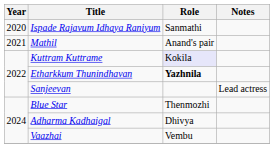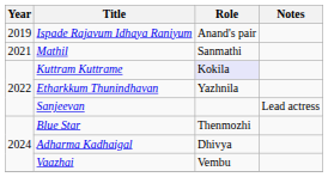 <table class="wikitable sortable">
 <tr>
 <th>Year</th>
 <th>Title</th>
 <th>Role</th>
 <th>Notes</th>
 </tr>
 <tr>
-<td>2020</td>
+<td>2019</td>
 <td><em><a href='#'>Ispade Rajavum Idhaya Raniyum</a></em></td>
-<td>Sanmathi</td>
+<td>Anand's pair</td>
 <td></td>
 </tr>
 <tr>
 <td>2021</td>
 <td><em><a href='#'>Mathil</a></em></td>
-<td>Anand's pair</td>
+<td>Sanmathi</td>
 <td></td>
 </tr>
 <tr>
 <td rowspan="3">2022</td>
 <td><em><a href='#'>Kuttram Kuttrame</a></em></td>
 <td style="background: lavender;">Kokila</td>
 <td></td>
 </tr>
 <tr>
 <td><em><a href='#'>Etharkkum Thunindhavan</a></em></td>
-<td><strong>Yazhnila</strong></td>
+<td>Yazhnila</td>
 <td></td>
 </tr>
 <tr>
 <td><em><a href='#'>Sanjeevan</a></em></td>
 <td></td>
 <td>Lead actress</td>
 </tr>
 <tr>
 <td rowspan="3">2024</td>
 <td><em><a href='#'>Blue Star</a></em></td>
 <td>Thenmozhi</td>
 <td></td>
 </tr>
 <tr>
 <td><em><a href='#'>Adharma Kadhaigal</a></em></td>
 <td>Dhivya</td>
 <td></td>
 </tr>
 <tr>
 <td><em><a href='#'>Vaazhai</a></em></td>
 <td>Vembu</td>
 <td></td>
 </tr>
 <tr>
 </tr>
 </table>
